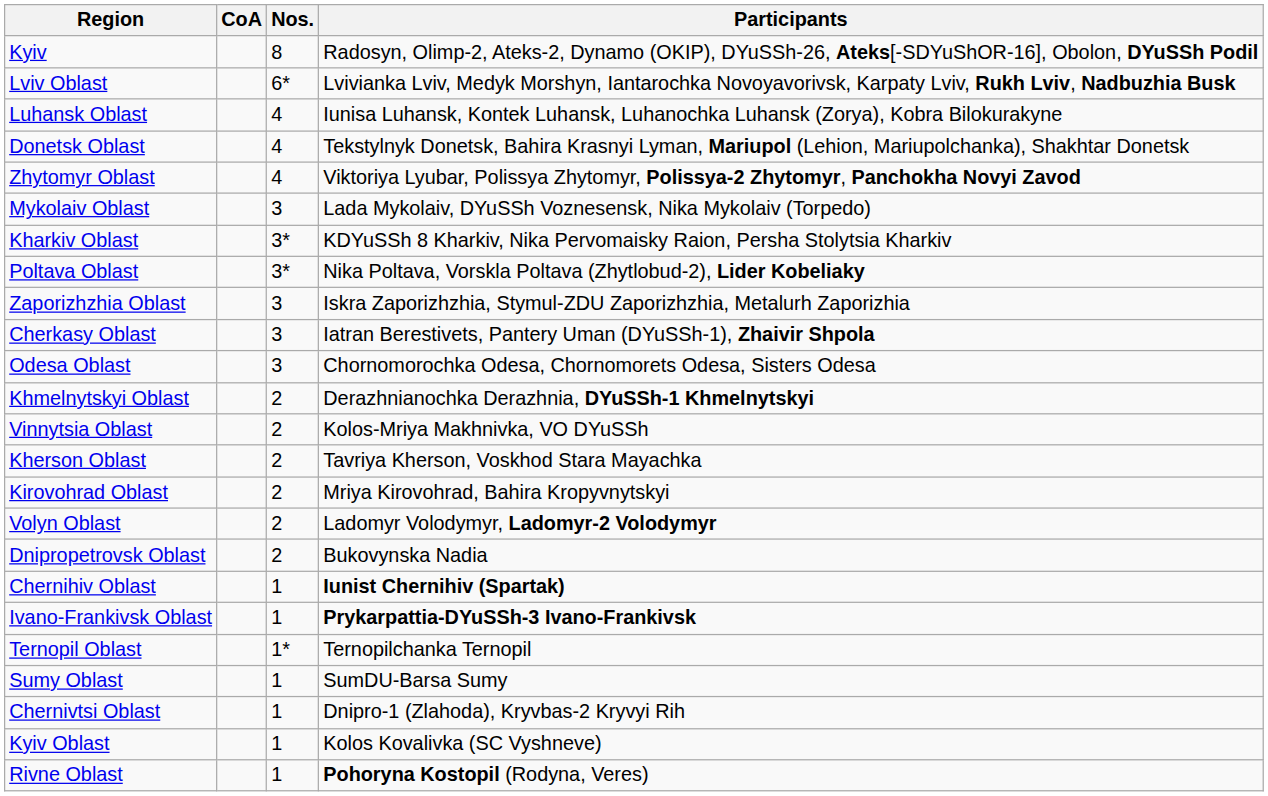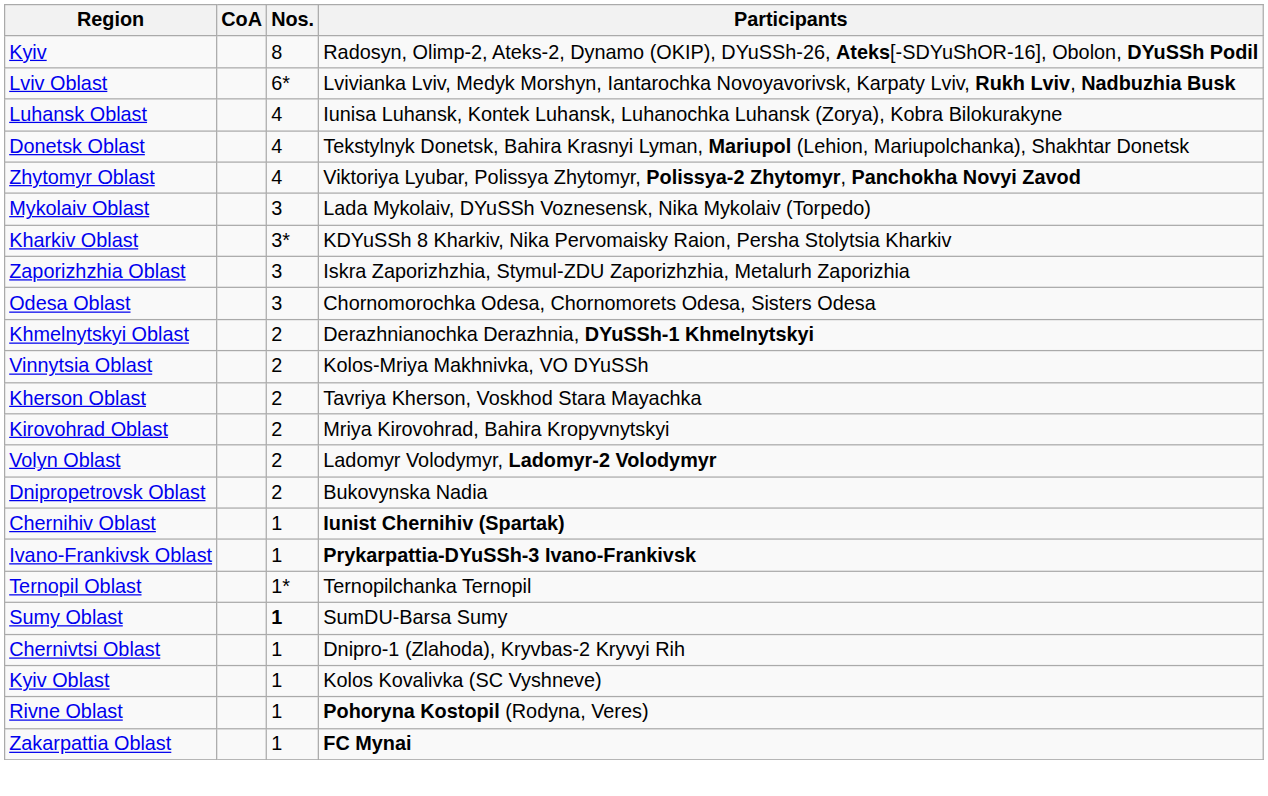 <table class="wikitable">
 <tr>
 <th>Region</th>
 <th>CoA</th>
 <th>Nos.</th>
 <th>Participants</th>
 </tr>
 <tr>
 <td><a href='#'>Kyiv</a></td>
 <td></td>
 <td>8</td>
 <td>Radosyn, Olimp-2, Ateks-2, Dynamo (OKIP), DYuSSh-26, <strong>Ateks</strong>[-SDYuShOR-16], Obolon, <strong>DYuSSh Podil</strong></td>
 </tr>
 <tr>
 <td><a href='#'>Lviv Oblast</a></td>
 <td></td>
 <td>6*</td>
 <td>Lvivianka Lviv, Medyk Morshyn, Iantarochka Novoyavorivsk, Karpaty Lviv, <strong>Rukh Lviv</strong>, <strong>Nadbuzhia Busk</strong></td>
 </tr>
 <tr>
 <td><a href='#'>Luhansk Oblast</a></td>
 <td></td>
 <td>4</td>
 <td>Iunisa Luhansk, Kontek Luhansk, Luhanochka Luhansk (Zorya), Kobra Bilokurakyne</td>
 </tr>
 <tr>
 <td><a href='#'>Donetsk Oblast</a></td>
 <td></td>
 <td>4</td>
 <td>Tekstylnyk Donetsk, Bahira Krasnyi Lyman, <strong>Mariupol</strong> (Lehion, Mariupolchanka), Shakhtar Donetsk</td>
 </tr>
 <tr>
 <td><a href='#'>Zhytomyr Oblast</a></td>
 <td></td>
 <td>4</td>
 <td>Viktoriya Lyubar, Polissya Zhytomyr, <strong>Polissya-2 Zhytomyr</strong>, <strong>Panchokha Novyi Zavod</strong></td>
 </tr>
 <tr>
 <td><a href='#'>Mykolaiv Oblast</a></td>
 <td></td>
 <td>3</td>
 <td>Lada Mykolaiv, DYuSSh Voznesensk, Nika Mykolaiv (Torpedo)</td>
 </tr>
 <tr>
 <td><a href='#'>Kharkiv Oblast</a></td>
 <td></td>
 <td>3*</td>
 <td>KDYuSSh 8 Kharkiv, Nika Pervomaisky Raion, Persha Stolytsia Kharkiv</td>
 </tr>
 <tr>
-<td><a href='#'>Poltava Oblast</a></td>
-<td></td>
-<td>3*</td>
-<td>Nika Poltava, Vorskla Poltava (Zhytlobud-2), <strong>Lider Kobeliaky</strong></td>
-</tr>
-<tr>
 <td><a href='#'>Zaporizhzhia Oblast</a></td>
 <td></td>
 <td>3</td>
 <td>Iskra Zaporizhzhia, Stymul-ZDU Zaporizhzhia, Metalurh Zaporizhia</td>
-</tr>
-<tr>
-<td><a href='#'>Cherkasy Oblast</a></td>
-<td></td>
-<td>3</td>
-<td>Iatran Berestivets, Pantery Uman (DYuSSh-1), <strong>Zhaivir Shpola</strong></td>
 </tr>
 <tr>
 <td><a href='#'>Odesa Oblast</a></td>
 <td></td>
 <td>3</td>
 <td>Chornomorochka Odesa, Chornomorets Odesa, Sisters Odesa</td>
 </tr>
 <tr>
 <td><a href='#'>Khmelnytskyi Oblast</a></td>
 <td></td>
 <td>2</td>
 <td>Derazhnianochka Derazhnia, <strong>DYuSSh-1 Khmelnytskyi</strong></td>
 </tr>
 <tr>
 <td><a href='#'>Vinnytsia Oblast</a></td>
 <td></td>
 <td>2</td>
 <td>Kolos-Mriya Makhnivka, VO DYuSSh</td>
 </tr>
 <tr>
 <td><a href='#'>Kherson Oblast</a></td>
 <td></td>
 <td>2</td>
 <td>Tavriya Kherson, Voskhod Stara Mayachka</td>
 </tr>
 <tr>
 <td><a href='#'>Kirovohrad Oblast</a></td>
 <td></td>
 <td>2</td>
 <td>Mriya Kirovohrad, Bahira Kropyvnytskyi</td>
 </tr>
 <tr>
 <td><a href='#'>Volyn Oblast</a></td>
 <td></td>
 <td>2</td>
 <td>Ladomyr Volodymyr, <strong>Ladomyr-2 Volodymyr</strong></td>
 </tr>
 <tr>
 <td><a href='#'>Dnipropetrovsk Oblast</a></td>
 <td></td>
 <td>2</td>
 <td>Bukovynska Nadia</td>
 </tr>
 <tr>
 <td><a href='#'>Chernihiv Oblast</a></td>
 <td></td>
 <td>1</td>
 <td><strong>Iunist Chernihiv (Spartak)</strong></td>
 </tr>
 <tr>
 <td><a href='#'>Ivano-Frankivsk Oblast</a></td>
 <td></td>
 <td>1</td>
 <td><strong>Prykarpattia-DYuSSh-3 Ivano-Frankivsk</strong></td>
 </tr>
 <tr>
 <td><a href='#'>Ternopil Oblast</a></td>
 <td></td>
 <td>1*</td>
 <td>Ternopilchanka Ternopil</td>
 </tr>
 <tr>
 <td><a href='#'>Sumy Oblast</a></td>
 <td></td>
-<td>1</td>
+<td><strong>1</strong></td>
 <td>SumDU-Barsa Sumy</td>
 </tr>
 <tr>
 <td><a href='#'>Chernivtsi Oblast</a></td>
 <td></td>
 <td>1</td>
 <td>Dnipro-1 (Zlahoda), Kryvbas-2 Kryvyi Rih</td>
 </tr>
 <tr>
 <td><a href='#'>Kyiv Oblast</a></td>
 <td></td>
 <td>1</td>
 <td>Kolos Kovalivka (SC Vyshneve)</td>
 </tr>
 <tr>
 <td><a href='#'>Rivne Oblast</a></td>
 <td></td>
 <td>1</td>
 <td><strong>Pohoryna Kostopil</strong> (Rodyna, Veres)</td>
 </tr>
+<tr>
+<td><a href='#'>Zakarpattia Oblast</a></td>
+<td></td>
+<td>1</td>
+<td><strong>FC Mynai</strong></td>
+</tr>
 </table>
